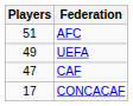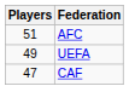 <table class="wikitable">
 <tr>
 <th>Players</th>
 <th>Federation</th>
 </tr>
 <tr>
 <td align="center">51</td>
 <td><a href='#'>AFC</a></td>
 </tr>
 <tr>
 <td align="center">49</td>
 <td><a href='#'>UEFA</a></td>
 </tr>
 <tr>
 <td align="center">47</td>
 <td><a href='#'>CAF</a></td>
 </tr>
-<tr>
-<td align="center">17</td>
-<td><a href='#'>CONCACAF</a></td>
-</tr>
 </table>
